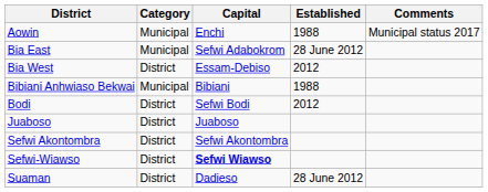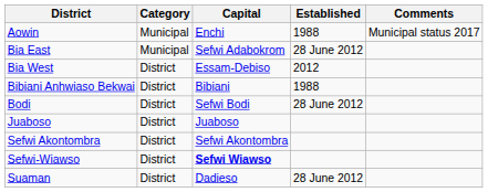 <table class="wikitable sortable">
 <tr>
 <th>District</th>
 <th>Category</th>
 <th>Capital</th>
 <th>Established</th>
 <th>Comments</th>
 </tr>
 <tr>
 <td><a href='#'>Aowin</a></td>
 <td>Municipal</td>
 <td><a href='#'>Enchi</a></td>
 <td>1988</td>
 <td>Municipal status 2017</td>
 </tr>
 <tr>
 <td><a href='#'>Bia East</a></td>
 <td>Municipal</td>
 <td><a href='#'>Sefwi Adabokrom</a></td>
 <td>28 June 2012</td>
 <td></td>
 </tr>
 <tr>
 <td><a href='#'>Bia West</a></td>
 <td>District</td>
 <td><a href='#'>Essam-Debiso</a></td>
 <td>2012</td>
 <td></td>
 </tr>
 <tr>
 <td><a href='#'>Bibiani Anhwiaso Bekwai</a></td>
-<td>Municipal</td>
+<td>District</td>
 <td><a href='#'>Bibiani</a></td>
 <td>1988</td>
 <td></td>
 </tr>
 <tr>
 <td><a href='#'>Bodi</a></td>
 <td>District</td>
 <td><a href='#'>Sefwi Bodi</a></td>
-<td>2012</td>
+<td>28 June 2012</td>
 <td></td>
 </tr>
 <tr>
 <td><a href='#'>Juaboso</a></td>
 <td>District</td>
 <td><a href='#'>Juaboso</a></td>
 <td></td>
 <td></td>
 </tr>
 <tr>
 <td><a href='#'>Sefwi Akontombra</a></td>
 <td>District</td>
 <td><a href='#'>Sefwi Akontombra</a></td>
 <td></td>
 <td></td>
 </tr>
 <tr>
 <td><a href='#'>Sefwi-Wiawso</a></td>
 <td>District</td>
 <td><strong><a href='#'>Sefwi Wiawso</a></strong></td>
 <td></td>
 <td></td>
 </tr>
 <tr>
 <td><a href='#'>Suaman</a></td>
 <td>District</td>
 <td><a href='#'>Dadieso</a></td>
 <td>28 June 2012</td>
 <td></td>
 </tr>
 </table>
